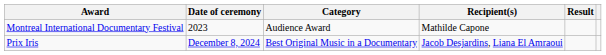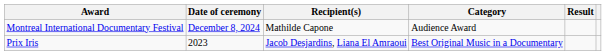 <table class="wikitable sortable plainrowheaders">
 <tr>
 <th scope="col">Award</th>
 <th scope="col">Date of ceremony</th>
+<th scope="col">Recipient(s)</th>
 <th scope="col">Category</th>
-<th scope="col">Recipient(s)</th>
 <th scope="col">Result</th>
 <th scope="col" class="unsortable"></th>
 </tr>
 <tr>
 <td><a href='#'>Montreal International Documentary Festival</a></td>
-<td>2023</td>
+<td><a href='#'>December 8, 2024</a></td>
+<td>Mathilde Capone</td>
 <td>Audience Award</td>
-<td>Mathilde Capone</td>
 <td></td>
 <td></td>
 </tr>
 <tr>
 <td><a href='#'>Prix Iris</a></td>
-<td><a href='#'>December 8, 2024</a></td>
+<td>2023</td>
+<td><a href='#'>Jacob Desjardins</a>, <a href='#'>Liana El Amraoui</a></td>
 <td><a href='#'>Best Original Music in a Documentary</a></td>
-<td><a href='#'>Jacob Desjardins</a>, <a href='#'>Liana El Amraoui</a></td>
 <td></td>
 <td></td>
 </tr>
 </table>
